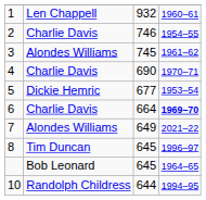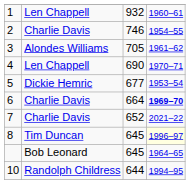 <table class="wikitable">
 <tr>
 </tr>
 <tr>
 <td>1</td>
 <td><a href='#'>Len Chappell</a></td>
 <td>932</td>
 <td style="font-size:80%;"><a href='#'>1960–61</a></td>
 </tr>
 <tr>
 <td>2</td>
 <td><a href='#'>Charlie Davis</a></td>
 <td>746</td>
 <td style="font-size:80%;"><a href='#'>1954–55</a></td>
 </tr>
 <tr>
 <td>3</td>
 <td><a href='#'>Alondes Williams</a></td>
-<td>745</td>
+<td>705</td>
 <td style="font-size:80%;"><a href='#'>1961–62</a></td>
 </tr>
 <tr>
 <td>4</td>
-<td><a href='#'>Charlie Davis</a></td>
+<td><a href='#'>Len Chappell</a></td>
 <td>690</td>
 <td style="font-size:80%;"><a href='#'>1970–71</a></td>
 </tr>
 <tr>
 <td>5</td>
 <td><a href='#'>Dickie Hemric</a></td>
 <td>677</td>
 <td style="font-size:80%;"><a href='#'>1953–54</a></td>
 </tr>
 <tr>
 <td>6</td>
 <td><a href='#'>Charlie Davis</a></td>
 <td>664</td>
 <td style="font-size:80%;"><strong><a href='#'>1969–70</a></strong></td>
 </tr>
 <tr>
 <td>7</td>
-<td><a href='#'>Alondes Williams</a></td>
-<td>649</td>
+<td><a href='#'>Charlie Davis</a></td>
+<td>652</td>
 <td style="font-size:80%;"><a href='#'>2021–22</a></td>
 </tr>
 <tr>
 <td>8</td>
 <td><a href='#'>Tim Duncan</a></td>
 <td>645</td>
-<td style="font-size:80%;"><a href='#'>1996–97</a></td>
+<td style="background: lightyellow; font-size:80%;"><a href='#'>1996–97</a></td>
 </tr>
 <tr>
 <td></td>
 <td>Bob Leonard</td>
 <td>645</td>
 <td style="font-size:80%;"><a href='#'>1964–65</a></td>
 </tr>
 <tr>
 <td>10</td>
 <td><a href='#'>Randolph Childress</a></td>
 <td>644</td>
 <td style="font-size:80%;"><a href='#'>1994–95</a></td>
 </tr>
 </table>
